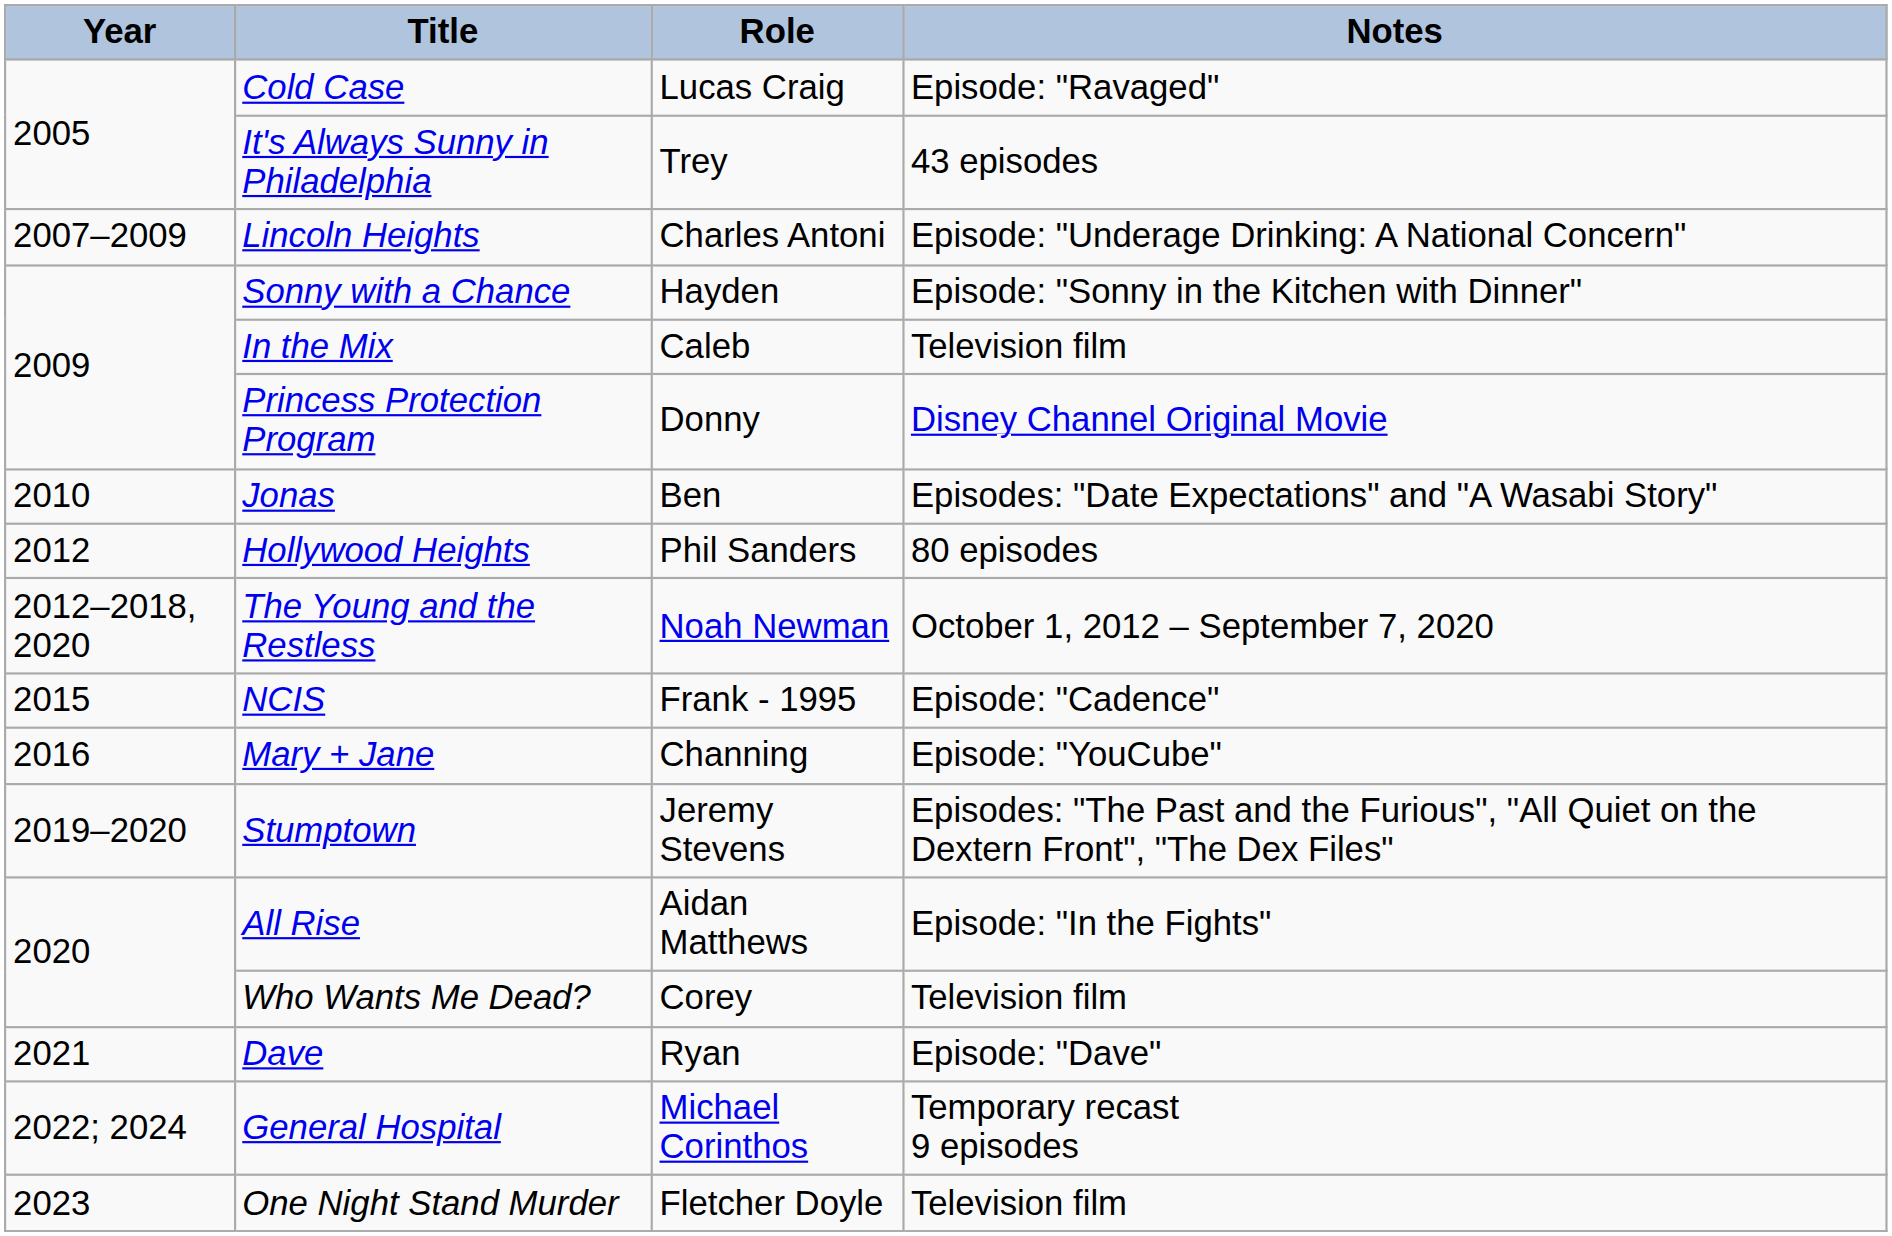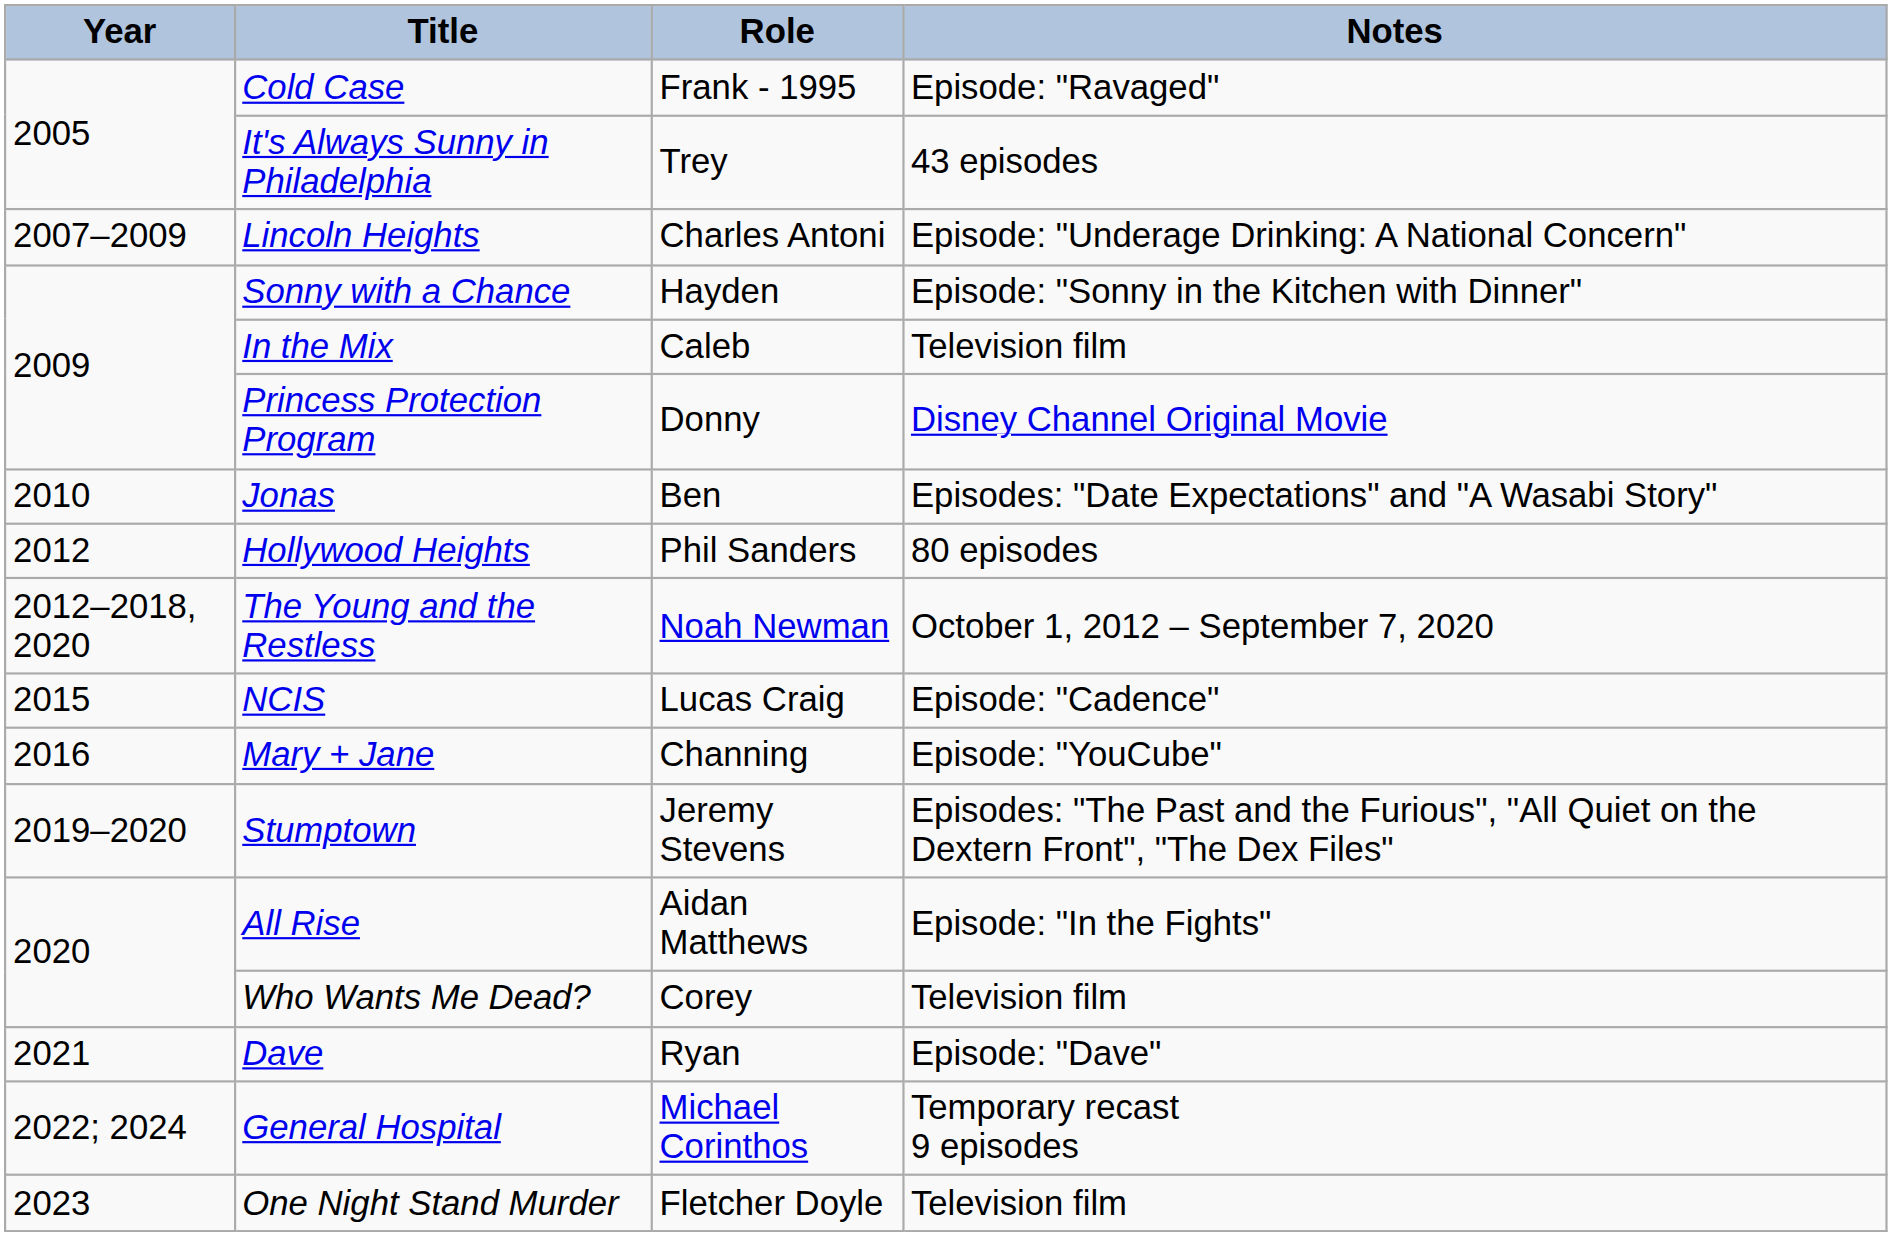 <table class="wikitable">
 <tr>
 <th style="background:#B0C4DE;">Year</th>
 <th style="background:#B0C4DE;">Title</th>
 <th style="background:#B0C4DE;">Role</th>
 <th style="background:#B0C4DE;">Notes</th>
 </tr>
 <tr>
 <td rowspan="2">2005</td>
 <td><em><a href='#'>Cold Case</a></em></td>
-<td>Lucas Craig</td>
+<td>Frank - 1995</td>
 <td>Episode: "Ravaged"</td>
 </tr>
 <tr>
 <td><em><a href='#'>It's Always Sunny in Philadelphia</a></em></td>
 <td>Trey</td>
 <td>43 episodes</td>
 </tr>
 <tr>
 <td>2007–2009</td>
 <td><em><a href='#'>Lincoln Heights</a></em></td>
 <td>Charles Antoni</td>
 <td>Episode: "Underage Drinking: A National Concern"</td>
 </tr>
 <tr>
 <td rowspan="3">2009</td>
 <td><em><a href='#'>Sonny with a Chance</a></em></td>
 <td>Hayden</td>
 <td>Episode: "Sonny in the Kitchen with Dinner"</td>
 </tr>
 <tr>
 <td><em><a href='#'>In the Mix</a></em></td>
 <td>Caleb</td>
 <td>Television film</td>
 </tr>
 <tr>
 <td><em><a href='#'>Princess Protection Program</a></em></td>
 <td>Donny</td>
 <td><a href='#'>Disney Channel Original Movie</a></td>
 </tr>
 <tr>
 <td>2010</td>
 <td><em><a href='#'>Jonas</a></em></td>
 <td>Ben</td>
 <td>Episodes: "Date Expectations" and "A Wasabi Story"</td>
 </tr>
 <tr>
 <td>2012</td>
 <td><em><a href='#'>Hollywood Heights</a></em></td>
 <td>Phil Sanders</td>
 <td>80 episodes</td>
 </tr>
 <tr>
 <td>2012–2018, 2020</td>
 <td><em><a href='#'>The Young and the Restless</a></em></td>
 <td><a href='#'>Noah Newman</a></td>
 <td>October 1, 2012 – September 7, 2020</td>
 </tr>
 <tr>
 <td>2015</td>
 <td><em><a href='#'>NCIS</a></em></td>
-<td>Frank - 1995</td>
+<td>Lucas Craig</td>
 <td>Episode: "Cadence"</td>
 </tr>
 <tr>
 <td>2016</td>
 <td><em><a href='#'>Mary + Jane</a></em></td>
 <td>Channing</td>
 <td>Episode: "YouCube"</td>
 </tr>
 <tr>
 <td>2019–2020</td>
 <td><em><a href='#'>Stumptown</a></em></td>
 <td>Jeremy Stevens</td>
 <td>Episodes: "The Past and the Furious", "All Quiet on the Dextern Front", "The Dex Files"</td>
 </tr>
 <tr>
 <td rowspan="2">2020</td>
 <td><em><a href='#'>All Rise</a></em></td>
 <td>Aidan Matthews</td>
 <td>Episode: "In the Fights"</td>
 </tr>
 <tr>
 <td><em>Who Wants Me Dead?</em></td>
 <td>Corey</td>
 <td>Television film</td>
 </tr>
 <tr>
 <td>2021</td>
 <td><em><a href='#'>Dave</a></em></td>
 <td>Ryan</td>
 <td>Episode: "Dave"</td>
 </tr>
 <tr>
 <td>2022; 2024</td>
 <td><em><a href='#'>General Hospital</a></em></td>
 <td><a href='#'>Michael Corinthos</a></td>
 <td>Temporary recast<br>9 episodes</td>
 </tr>
 <tr>
 <td>2023</td>
 <td><em>One Night Stand Murder</em></td>
 <td>Fletcher Doyle</td>
 <td>Television film</td>
 </tr>
 </table>
